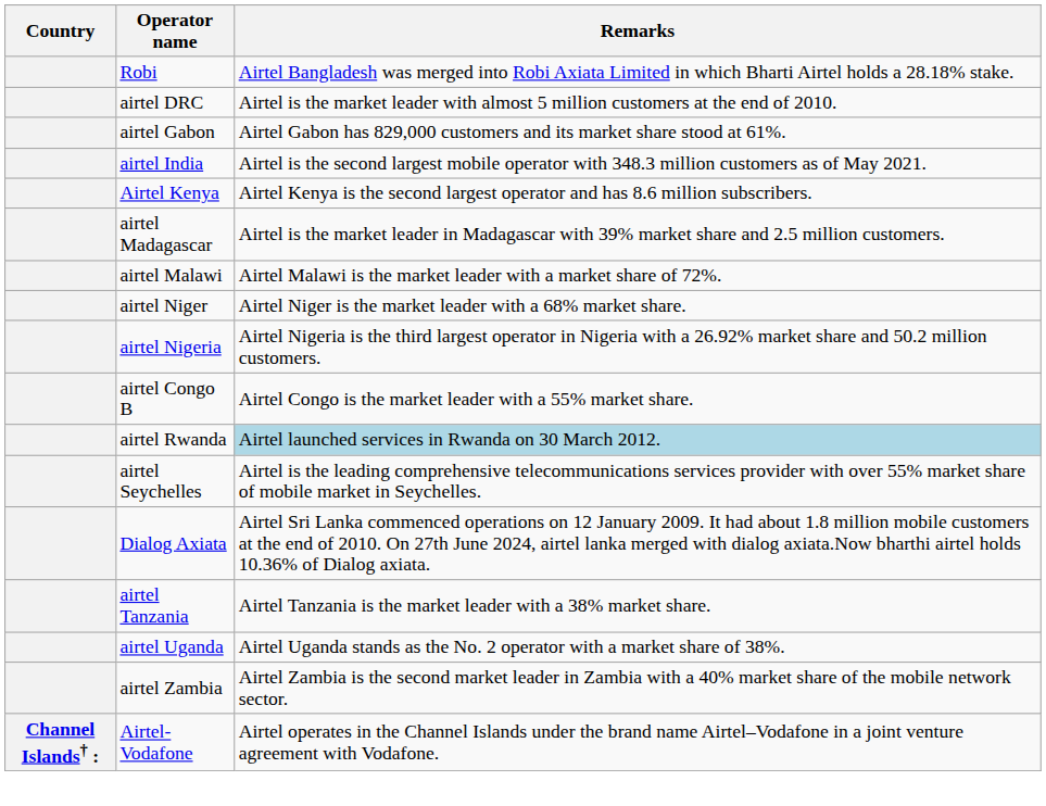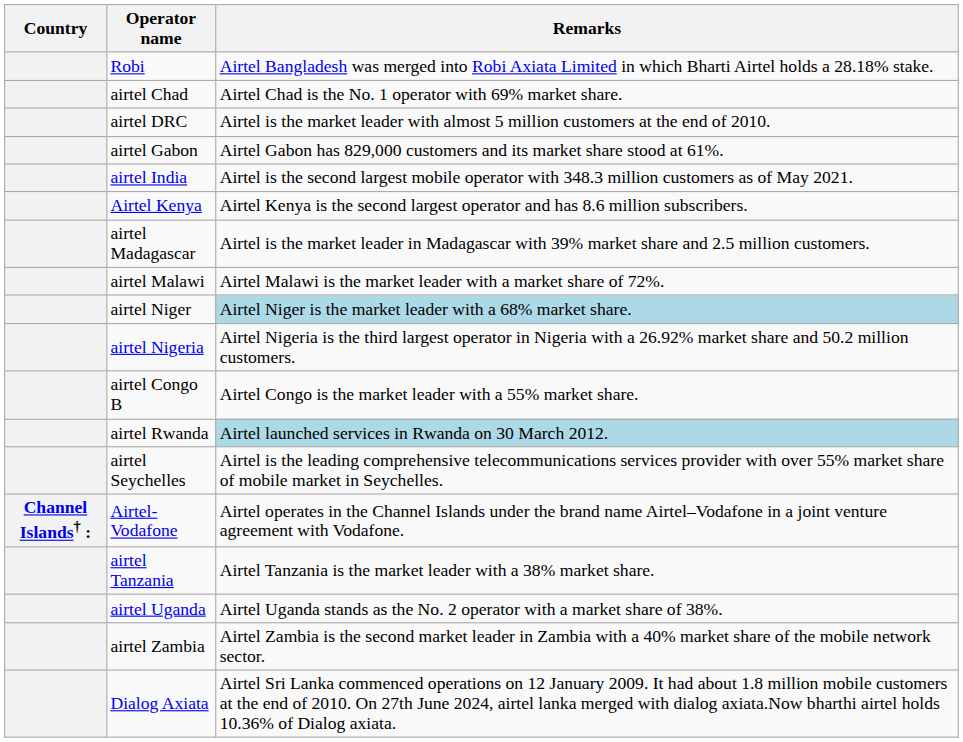 <table class="wikitable" style="text-align: left;">
 <tr>
 <th>Country</th>
 <th>Operator name</th>
 <th>Remarks</th>
 </tr>
 <tr>
 <th></th>
 <td><a href='#'>Robi</a></td>
 <td><a href='#'>Airtel Bangladesh</a> was merged into <a href='#'>Robi Axiata Limited</a> in which Bharti Airtel holds a 28.18% stake.</td>
+</tr>
+<tr>
+<th></th>
+<td>airtel Chad</td>
+<td>Airtel Chad is the No. 1 operator with 69% market share.</td>
 </tr>
 <tr>
 <th></th>
 <td>airtel DRC</td>
 <td>Airtel is the market leader with almost 5 million customers at the end of 2010.</td>
 </tr>
 <tr>
 <th></th>
 <td>airtel Gabon</td>
 <td>Airtel Gabon has 829,000 customers and its market share stood at 61%.</td>
 </tr>
 <tr>
 <th></th>
 <td><a href='#'>airtel India</a></td>
 <td>Airtel is the second largest mobile operator with 348.3 million customers as of May 2021.</td>
 </tr>
 <tr>
 <th></th>
 <td><a href='#'>Airtel Kenya</a></td>
 <td>Airtel Kenya is the second largest operator and has 8.6 million subscribers.</td>
 </tr>
 <tr>
 <th></th>
 <td>airtel Madagascar</td>
 <td>Airtel is the market leader in Madagascar with 39% market share and 2.5 million customers.</td>
 </tr>
 <tr>
 <th></th>
 <td>airtel Malawi</td>
 <td>Airtel Malawi is the market leader with a market share of 72%.</td>
 </tr>
 <tr>
 <th></th>
 <td>airtel Niger</td>
-<td>Airtel Niger is the market leader with a 68% market share.</td>
+<td style="background: lightblue;">Airtel Niger is the market leader with a 68% market share.</td>
 </tr>
 <tr>
 <th></th>
 <td><a href='#'>airtel Nigeria</a></td>
 <td>Airtel Nigeria is the third largest operator in Nigeria with a 26.92% market share and 50.2 million customers.</td>
 </tr>
 <tr>
 <th></th>
 <td>airtel Congo B</td>
 <td>Airtel Congo is the market leader with a 55% market share.</td>
 </tr>
 <tr>
 <th></th>
 <td>airtel Rwanda</td>
 <td style="background: lightblue;">Airtel launched services in Rwanda on 30 March 2012.</td>
 </tr>
 <tr>
 <th></th>
 <td>airtel Seychelles</td>
 <td>Airtel is the leading comprehensive telecommunications services provider with over 55% market share of mobile market in Seychelles.</td>
 </tr>
 <tr>
-<th></th>
-<td><a href='#'>Dialog Axiata</a></td>
-<td>Airtel Sri Lanka commenced operations on 12 January 2009. It had about 1.8 million mobile customers at the end of 2010. On 27th June 2024, airtel lanka merged with dialog axiata.Now bharthi airtel holds 10.36% of Dialog axiata.</td>
+<th><a href='#'>Channel Islands</a><sup>†</sup> : <br></th>
+<td><a href='#'>Airtel-Vodafone</a></td>
+<td>Airtel operates in the Channel Islands under the brand name Airtel–Vodafone in a joint venture agreement with Vodafone.</td>
 </tr>
 <tr>
 <th></th>
 <td><a href='#'>airtel Tanzania</a></td>
 <td>Airtel Tanzania is the market leader with a 38% market share.</td>
 </tr>
 <tr>
 <th></th>
 <td><a href='#'>airtel Uganda</a></td>
 <td>Airtel Uganda stands as the No. 2 operator with a market share of 38%.</td>
 </tr>
 <tr>
 <th></th>
 <td>airtel Zambia</td>
 <td>Airtel Zambia is the second market leader in Zambia with a 40% market share of the mobile network sector.</td>
 </tr>
 <tr>
-<th><a href='#'>Channel Islands</a><sup>†</sup> : <br></th>
-<td><a href='#'>Airtel-Vodafone</a></td>
-<td>Airtel operates in the Channel Islands under the brand name Airtel–Vodafone in a joint venture agreement with Vodafone.</td>
+<th></th>
+<td><a href='#'>Dialog Axiata</a></td>
+<td>Airtel Sri Lanka commenced operations on 12 January 2009. It had about 1.8 million mobile customers at the end of 2010. On 27th June 2024, airtel lanka merged with dialog axiata.Now bharthi airtel holds 10.36% of Dialog axiata.</td>
 </tr>
 </table>
